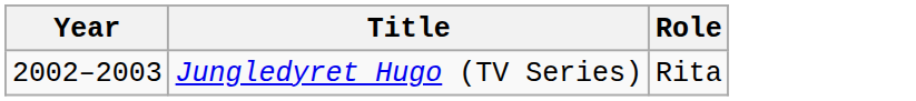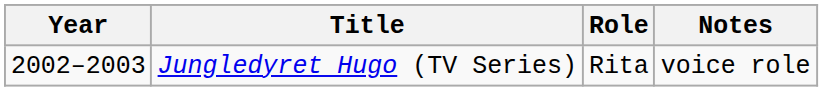 <table class="wikitable">
 <tr>
 <th>Year</th>
 <th>Title</th>
 <th>Role</th>
+<th>Notes</th>
 </tr>
 <tr>
 <td>2002–2003</td>
 <td><em><a href='#'>Jungledyret Hugo</a></em> (TV Series)</td>
 <td>Rita</td>
+<td>voice role</td>
 </tr>
 </table>
